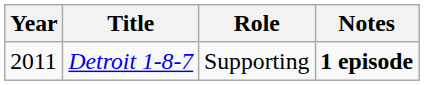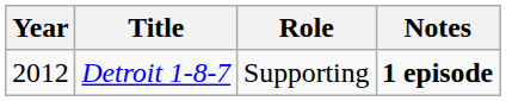 <table class="wikitable sortable">
 <tr>
 <th>Year</th>
 <th>Title</th>
 <th>Role</th>
 <th class="unsortable">Notes</th>
 </tr>
 <tr>
-<td>2011</td>
+<td>2012</td>
 <td><em><a href='#'>Detroit 1-8-7</a></em></td>
 <td>Supporting</td>
 <td><strong>1 episode</strong></td>
 </tr>
 </table>
